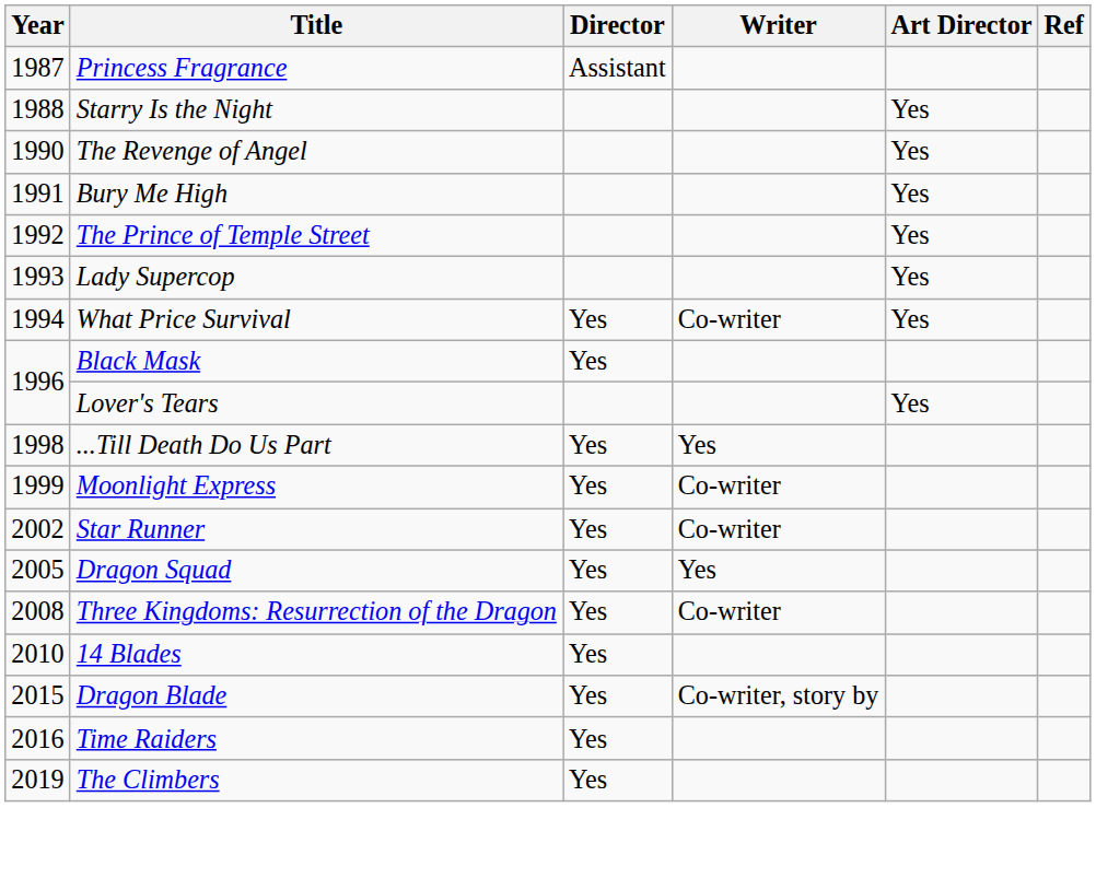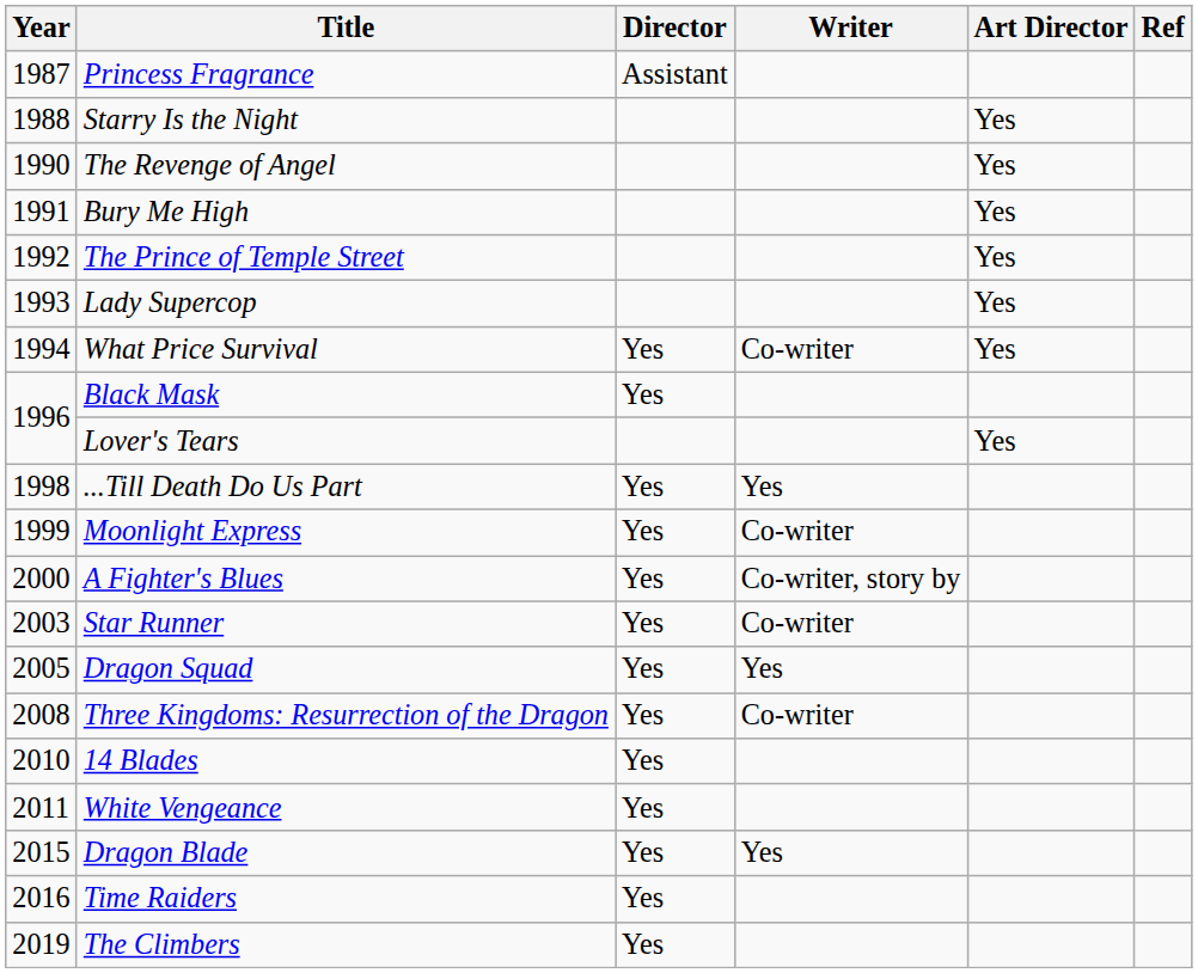 <table class="wikitable sortable">
 <tr>
 <th>Year</th>
 <th>Title</th>
 <th>Director</th>
 <th>Writer</th>
 <th>Art Director</th>
 <th class="unsortable">Ref</th>
 </tr>
 <tr>
 <td>1987</td>
 <td><em><a href='#'>Princess Fragrance</a></em></td>
 <td>Assistant</td>
 <td></td>
 <td></td>
 <td></td>
 </tr>
 <tr>
 <td>1988</td>
 <td><em>Starry Is the Night</em></td>
 <td></td>
 <td></td>
 <td>Yes</td>
 <td></td>
 </tr>
 <tr>
 <td>1990</td>
 <td><em>The Revenge of Angel</em></td>
 <td></td>
 <td></td>
 <td>Yes</td>
 <td></td>
 </tr>
 <tr>
 <td>1991</td>
 <td><em>Bury Me High</em></td>
 <td></td>
 <td></td>
 <td>Yes</td>
 <td></td>
 </tr>
 <tr>
 <td>1992</td>
 <td><em><a href='#'>The Prince of Temple Street</a></em></td>
 <td></td>
 <td></td>
 <td>Yes</td>
 <td></td>
 </tr>
 <tr>
 <td>1993</td>
 <td><em>Lady Supercop</em></td>
 <td></td>
 <td></td>
 <td>Yes</td>
 <td></td>
 </tr>
 <tr>
 <td>1994</td>
 <td><em>What Price Survival</em></td>
 <td>Yes</td>
 <td>Co-writer</td>
 <td>Yes</td>
 <td></td>
 </tr>
 <tr>
 <td rowspan="2">1996</td>
 <td><em><a href='#'>Black Mask</a></em></td>
 <td>Yes</td>
 <td></td>
 <td></td>
 <td></td>
 </tr>
 <tr>
 <td><em>Lover's Tears</em></td>
 <td></td>
 <td></td>
 <td>Yes</td>
 <td></td>
 </tr>
 <tr>
 <td>1998</td>
 <td><em>...Till Death Do Us Part</em></td>
 <td>Yes</td>
 <td>Yes</td>
 <td></td>
 <td></td>
 </tr>
 <tr>
 <td>1999</td>
 <td><em><a href='#'>Moonlight Express</a></em></td>
 <td>Yes</td>
 <td>Co-writer</td>
 <td></td>
 <td></td>
 </tr>
 <tr>
-<td>2002</td>
+<td>2000</td>
+<td><em><a href='#'>A Fighter's Blues</a></em></td>
+<td>Yes</td>
+<td>Co-writer, story by</td>
+<td></td>
+<td></td>
+</tr>
+<tr>
+<td>2003</td>
 <td><em><a href='#'>Star Runner</a></em></td>
 <td>Yes</td>
 <td>Co-writer</td>
 <td></td>
 <td></td>
 </tr>
 <tr>
 <td>2005</td>
 <td><em><a href='#'>Dragon Squad</a></em></td>
 <td>Yes</td>
 <td>Yes</td>
 <td></td>
 <td></td>
 </tr>
 <tr>
 <td>2008</td>
 <td><em><a href='#'>Three Kingdoms: Resurrection of the Dragon</a></em></td>
 <td>Yes</td>
 <td>Co-writer</td>
 <td></td>
 <td></td>
 </tr>
 <tr>
 <td>2010</td>
 <td><em><a href='#'>14 Blades</a></em></td>
 <td>Yes</td>
 <td></td>
 <td></td>
 <td></td>
 </tr>
 <tr>
+<td>2011</td>
+<td><em><a href='#'>White Vengeance</a></em></td>
+<td>Yes</td>
+<td></td>
+<td></td>
+<td></td>
+</tr>
+<tr>
 <td>2015</td>
 <td><em><a href='#'>Dragon Blade</a></em></td>
 <td>Yes</td>
-<td>Co-writer, story by</td>
+<td>Yes</td>
 <td></td>
 <td></td>
 </tr>
 <tr>
 <td>2016</td>
 <td><em><a href='#'>Time Raiders</a></em></td>
 <td>Yes</td>
 <td></td>
 <td></td>
 <td></td>
 </tr>
 <tr>
 <td>2019</td>
 <td><em><a href='#'>The Climbers</a></em></td>
 <td>Yes</td>
 <td></td>
 <td></td>
 <td></td>
 </tr>
 </table>
